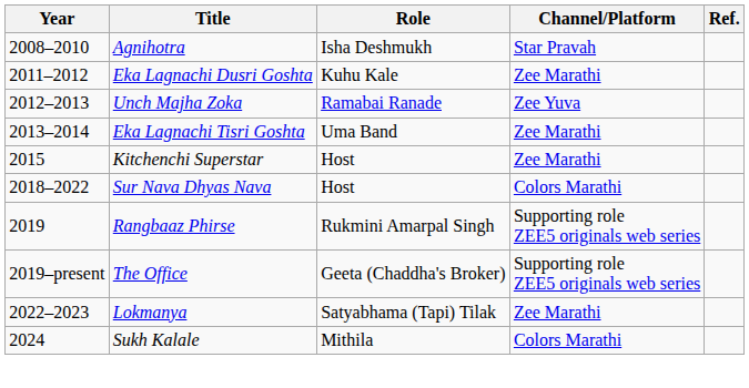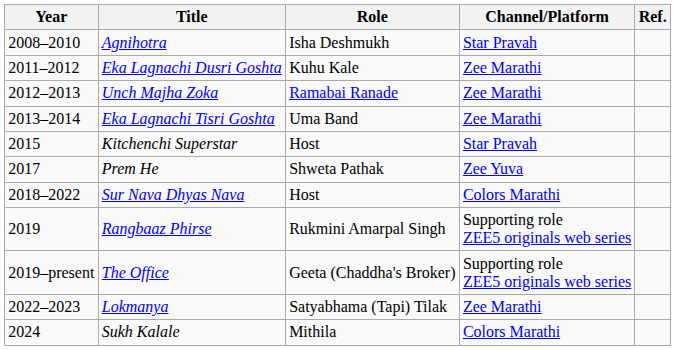 <table class="wikitable sortable" style="font-size:100%">
 <tr style="text-align:center;">
 <th>Year</th>
 <th>Title</th>
 <th>Role</th>
 <th>Channel/Platform</th>
 <th>Ref.</th>
 </tr>
 <tr>
 <td>2008–2010</td>
 <td><em><a href='#'>Agnihotra</a></em></td>
 <td>Isha Deshmukh</td>
 <td><a href='#'>Star Pravah</a></td>
 <td></td>
 </tr>
 <tr>
 <td>2011–2012</td>
 <td><em><a href='#'>Eka Lagnachi Dusri Goshta</a></em></td>
 <td>Kuhu Kale</td>
 <td><a href='#'>Zee Marathi</a></td>
 <td></td>
 </tr>
 <tr>
 <td>2012–2013</td>
 <td><em><a href='#'>Unch Majha Zoka</a></em></td>
 <td><a href='#'>Ramabai Ranade</a></td>
-<td><a href='#'>Zee Yuva</a></td>
+<td><a href='#'>Zee Marathi</a></td>
 <td></td>
 </tr>
 <tr>
 <td>2013–2014</td>
 <td><em><a href='#'>Eka Lagnachi Tisri Goshta</a></em></td>
 <td>Uma Band</td>
 <td><a href='#'>Zee Marathi</a></td>
 <td></td>
 </tr>
 <tr>
 <td>2015</td>
 <td><em>Kitchenchi Superstar</em></td>
 <td>Host</td>
-<td><a href='#'>Zee Marathi</a></td>
+<td><a href='#'>Star Pravah</a></td>
+<td></td>
+</tr>
+<tr>
+<td>2017</td>
+<td><em>Prem He</em></td>
+<td>Shweta Pathak</td>
+<td><a href='#'>Zee Yuva</a></td>
 <td></td>
 </tr>
 <tr>
 <td>2018–2022</td>
 <td><em><a href='#'>Sur Nava Dhyas Nava</a></em></td>
 <td>Host</td>
 <td><a href='#'>Colors Marathi</a></td>
 <td></td>
 </tr>
 <tr>
 <td>2019</td>
 <td><a href='#'><em>Rangbaaz Phirse</em></a></td>
 <td>Rukmini Amarpal Singh</td>
 <td>Supporting role<br><a href='#'>ZEE5 originals web series</a></td>
 <td></td>
 </tr>
 <tr>
 <td>2019–present</td>
 <td><a href='#'><em>The Office</em></a></td>
 <td>Geeta (Chaddha's Broker)</td>
 <td>Supporting role<br><a href='#'>ZEE5 originals web series</a></td>
 <td></td>
 </tr>
 <tr>
 <td>2022–2023</td>
 <td><em><a href='#'>Lokmanya</a></em></td>
 <td>Satyabhama (Tapi) Tilak</td>
 <td><a href='#'>Zee Marathi</a></td>
 <td></td>
 </tr>
 <tr>
 <td>2024</td>
 <td><em>Sukh Kalale</em></td>
 <td>Mithila</td>
 <td><a href='#'>Colors Marathi</a></td>
 <td></td>
 </tr>
 </table>
